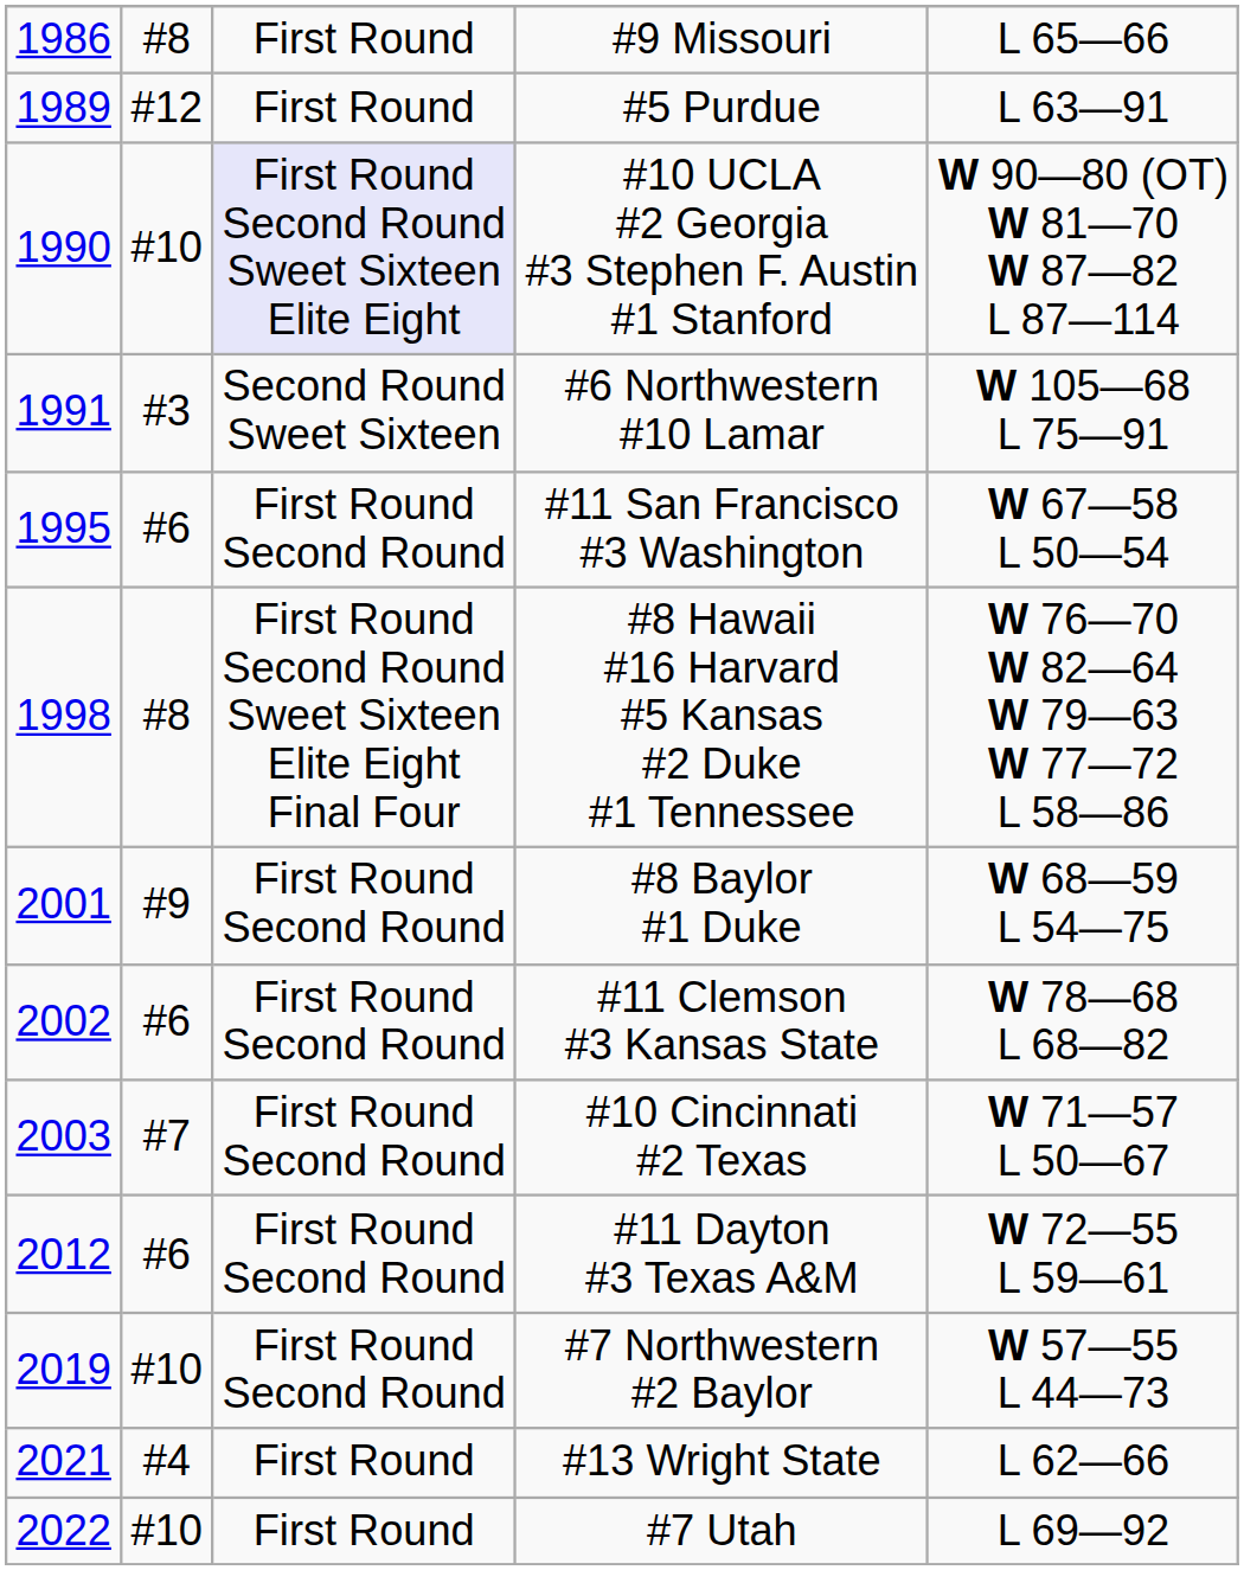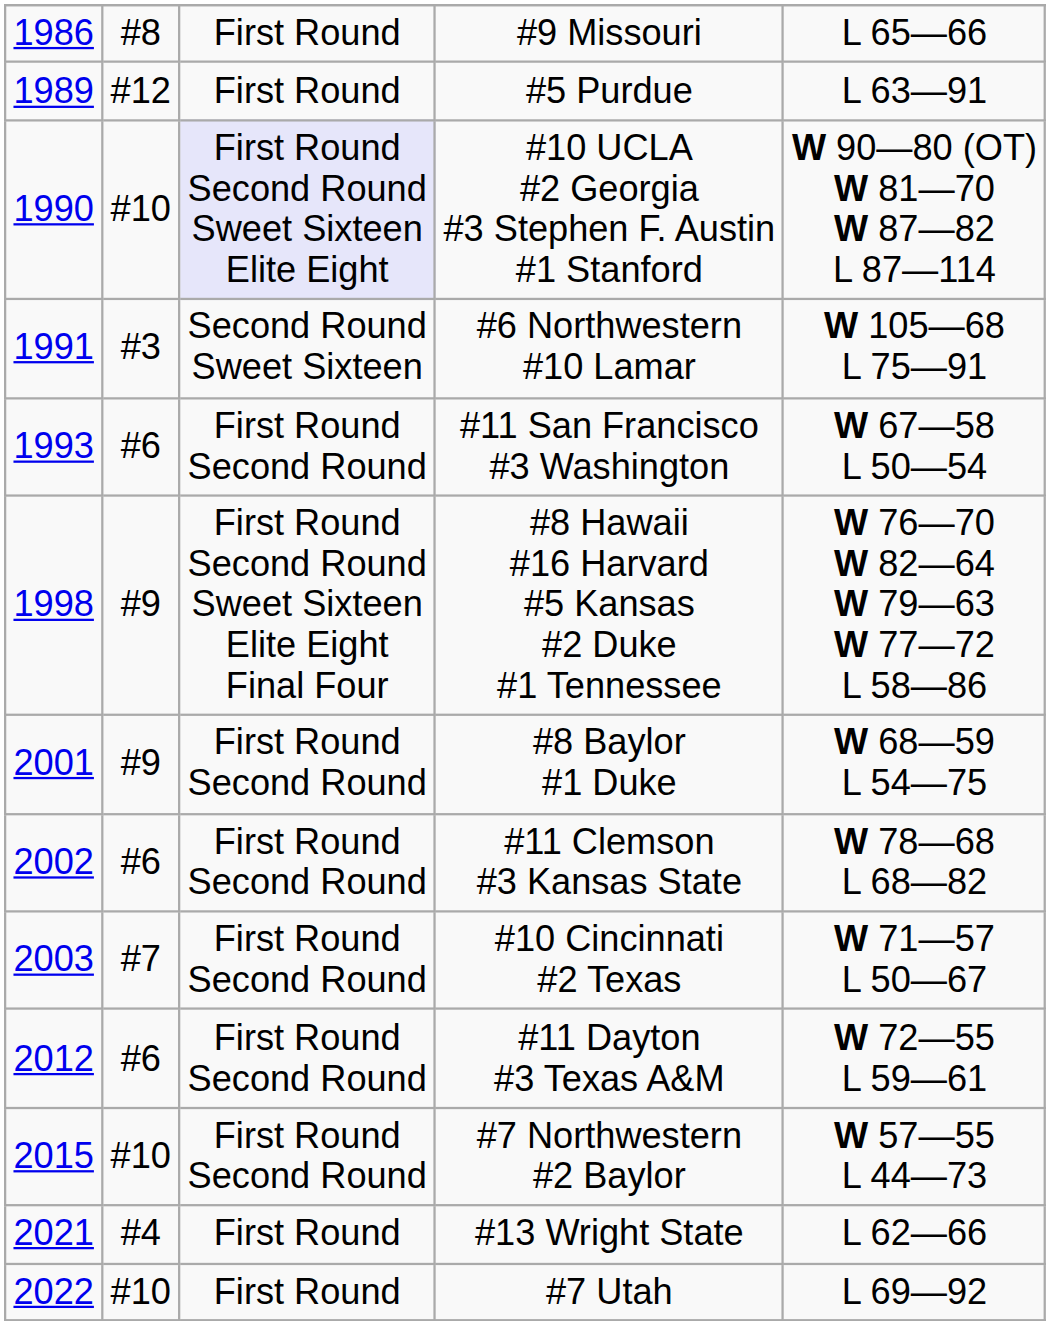 <table class="wikitable" style="text-align:center">
 <tr>
 </tr>
 <tr>
 <td rowspan=1><a href='#'>1986</a></td>
 <td>#8</td>
 <td>First Round</td>
 <td>#9 Missouri</td>
 <td>L 65—66</td>
 </tr>
 <tr style="text-align:center;">
 <td rowspan=1><a href='#'>1989</a></td>
 <td>#12</td>
 <td>First Round</td>
 <td>#5 Purdue</td>
 <td>L 63—91</td>
 </tr>
 <tr style="text-align:center;">
 <td rowspan=1><a href='#'>1990</a></td>
 <td>#10</td>
 <td style="background: lavender;">First Round<br>Second Round<br>Sweet Sixteen<br>Elite Eight</td>
 <td>#10 UCLA<br>#2 Georgia<br>#3 Stephen F. Austin<br>#1 Stanford</td>
 <td><strong>W</strong> 90—80 (OT)<br><strong>W</strong> 81—70<br><strong>W</strong> 87—82<br>L 87—114</td>
 </tr>
 <tr style="text-align:center;">
 <td rowspan=1><a href='#'>1991</a></td>
 <td>#3</td>
 <td>Second Round<br>Sweet Sixteen</td>
 <td>#6 Northwestern<br>#10 Lamar</td>
 <td><strong>W</strong> 105—68<br>L 75—91</td>
 </tr>
 <tr style="text-align:center;">
-<td rowspan=1><a href='#'>1995</a></td>
+<td rowspan=1><a href='#'>1993</a></td>
 <td>#6</td>
 <td>First Round<br>Second Round</td>
 <td>#11 San Francisco<br>#3 Washington</td>
 <td><strong>W</strong> 67—58<br>L 50—54</td>
 </tr>
 <tr style="text-align:center;">
 <td rowspan=1><a href='#'>1998</a></td>
-<td>#8</td>
+<td>#9</td>
 <td>First Round<br>Second Round<br>Sweet Sixteen<br>Elite Eight<br>Final Four</td>
 <td>#8 Hawaii<br>#16 Harvard<br>#5 Kansas<br>#2 Duke<br>#1 Tennessee</td>
 <td><strong>W</strong> 76—70<br><strong>W</strong> 82—64<br><strong>W</strong> 79—63<br><strong>W</strong> 77—72<br>L 58—86</td>
 </tr>
 <tr style="text-align:center;">
 <td rowspan=1><a href='#'>2001</a></td>
 <td>#9</td>
 <td>First Round<br>Second Round</td>
 <td>#8 Baylor<br>#1 Duke</td>
 <td><strong>W</strong> 68—59<br>L 54—75</td>
 </tr>
 <tr style="text-align:center;">
 <td rowspan=1><a href='#'>2002</a></td>
 <td>#6</td>
 <td>First Round<br>Second Round</td>
 <td>#11 Clemson<br>#3 Kansas State</td>
 <td><strong>W</strong> 78—68<br>L 68—82</td>
 </tr>
 <tr style="text-align:center;">
 <td rowspan=1><a href='#'>2003</a></td>
 <td>#7</td>
 <td>First Round<br>Second Round</td>
 <td>#10 Cincinnati<br>#2 Texas</td>
 <td><strong>W</strong> 71—57<br>L 50—67</td>
 </tr>
 <tr style="text-align:center;">
 <td rowspan=1><a href='#'>2012</a></td>
 <td>#6</td>
 <td>First Round<br>Second Round</td>
 <td>#11 Dayton<br>#3 Texas A&M</td>
 <td><strong>W</strong> 72—55<br>L 59—61</td>
 </tr>
 <tr style="text-align:center;">
-<td rowspan=1><a href='#'>2019</a></td>
+<td rowspan=1><a href='#'>2015</a></td>
 <td>#10</td>
 <td>First Round<br>Second Round</td>
 <td>#7 Northwestern<br>#2 Baylor</td>
 <td><strong>W</strong> 57—55<br>L 44—73</td>
 </tr>
 <tr style="text-align:center;">
 <td rowspan=1><a href='#'>2021</a></td>
 <td>#4</td>
 <td>First Round</td>
 <td>#13 Wright State</td>
 <td>L 62—66</td>
 </tr>
 <tr>
 <td><a href='#'>2022</a></td>
 <td>#10</td>
 <td>First Round</td>
 <td>#7 Utah</td>
 <td>L 69—92</td>
 </tr>
 <tr style="text-align:center;">
 </tr>
 </table>
